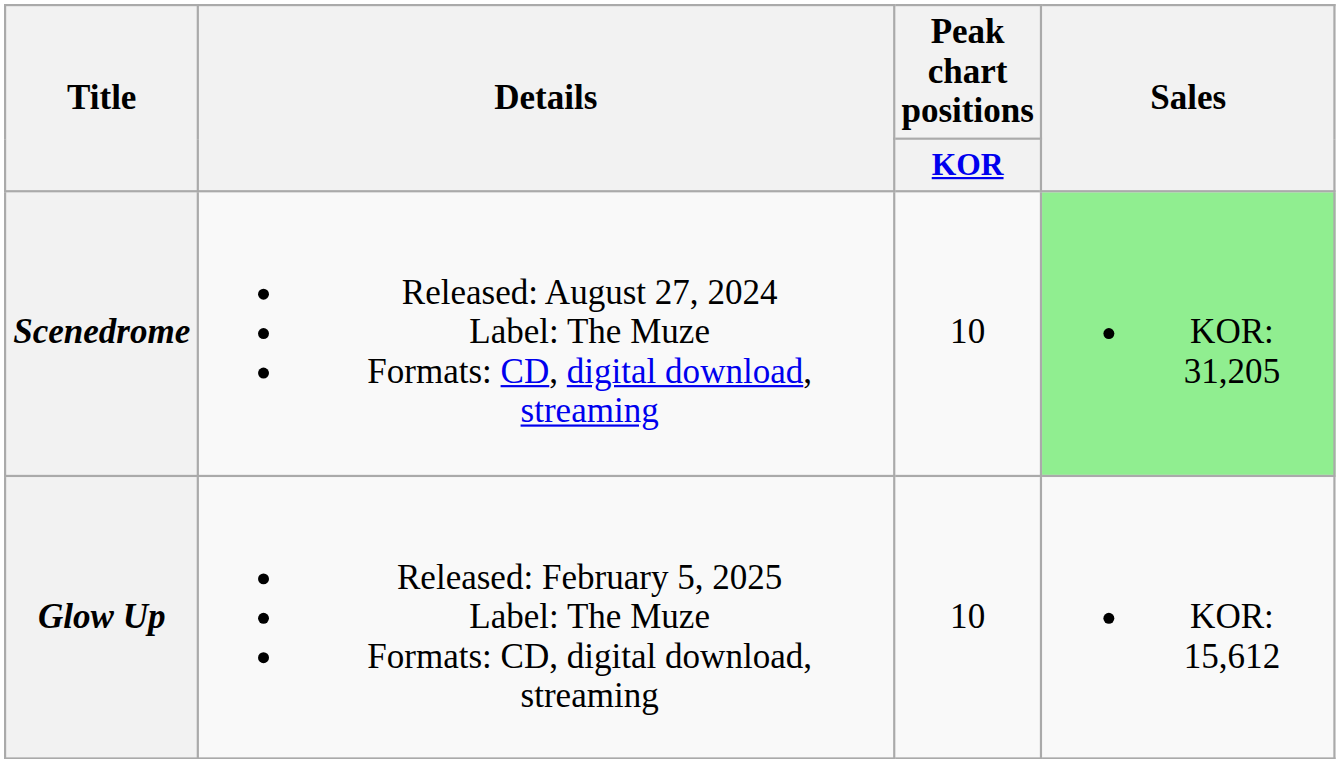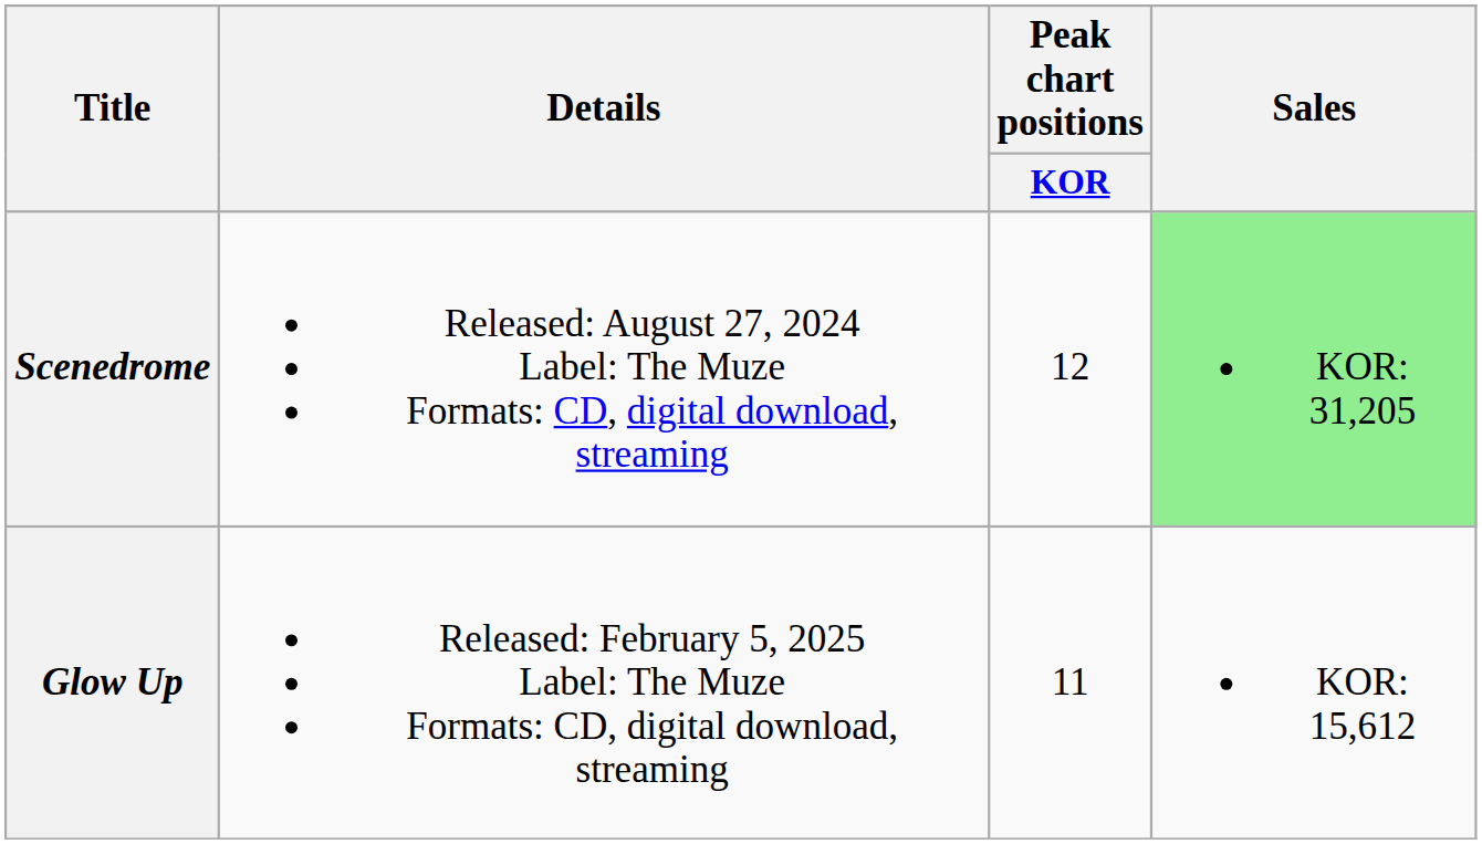 <table class="wikitable plainrowheaders" style="text-align:center">
 <tr>
 <th scope="col" rowspan="2">Title</th>
 <th scope="col" rowspan="2">Details</th>
 <th scope="col">Peak chart positions</th>
 <th scope="col" rowspan="2">Sales</th>
 </tr>
 <tr>
 <th scope="col" style="font-size:90%; width:2.5em"><a href='#'>KOR</a><br></th>
 </tr>
 <tr>
 <th scope="row"><em>Scenedrome</em></th>
 <td><br><ul><li>Released: August 27, 2024</li><li>Label: The Muze</li><li>Formats: <a href='#'>CD</a>, <a href='#'>digital download</a>, <a href='#'>streaming</a></li></ul></td>
-<td>10</td>
+<td>12</td>
 <td style="background: lightgreen;"><br><ul><li>KOR: 31,205</li></ul></td>
 </tr>
 <tr>
 <th scope="row"><em>Glow Up</em></th>
 <td><br><ul><li>Released: February 5, 2025</li><li>Label: The Muze</li><li>Formats: CD, digital download, streaming</li></ul></td>
-<td>10</td>
+<td>11</td>
 <td><br><ul><li>KOR: 15,612</li></ul></td>
 </tr>
 </table>
